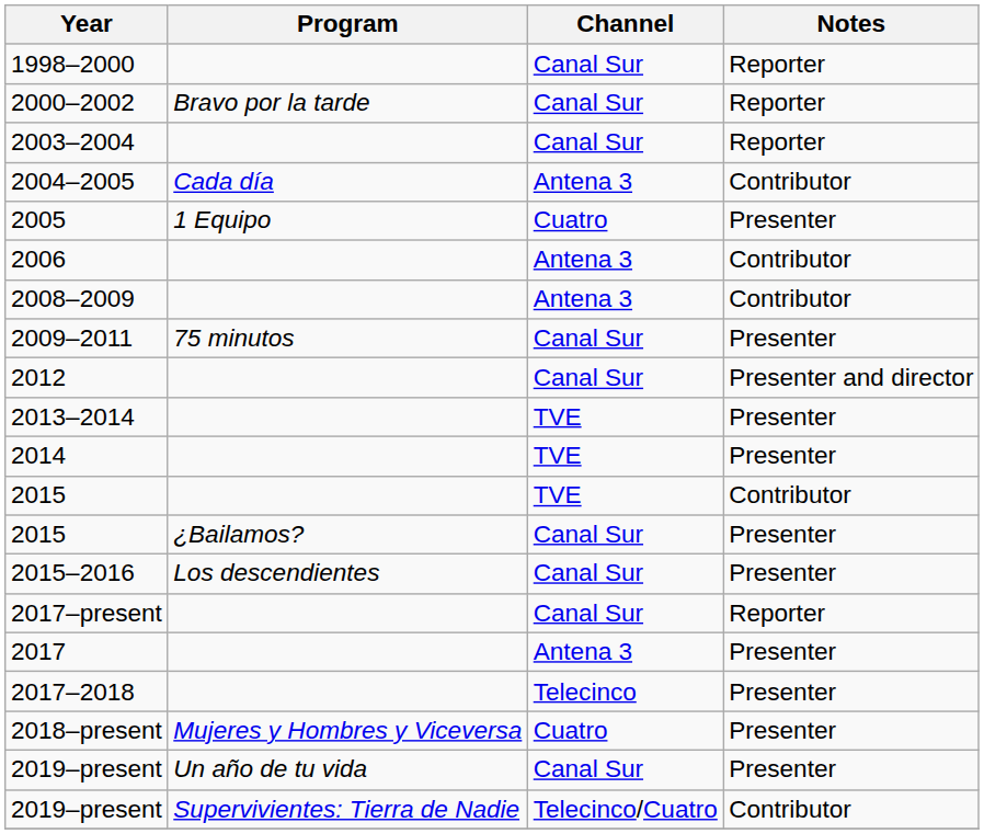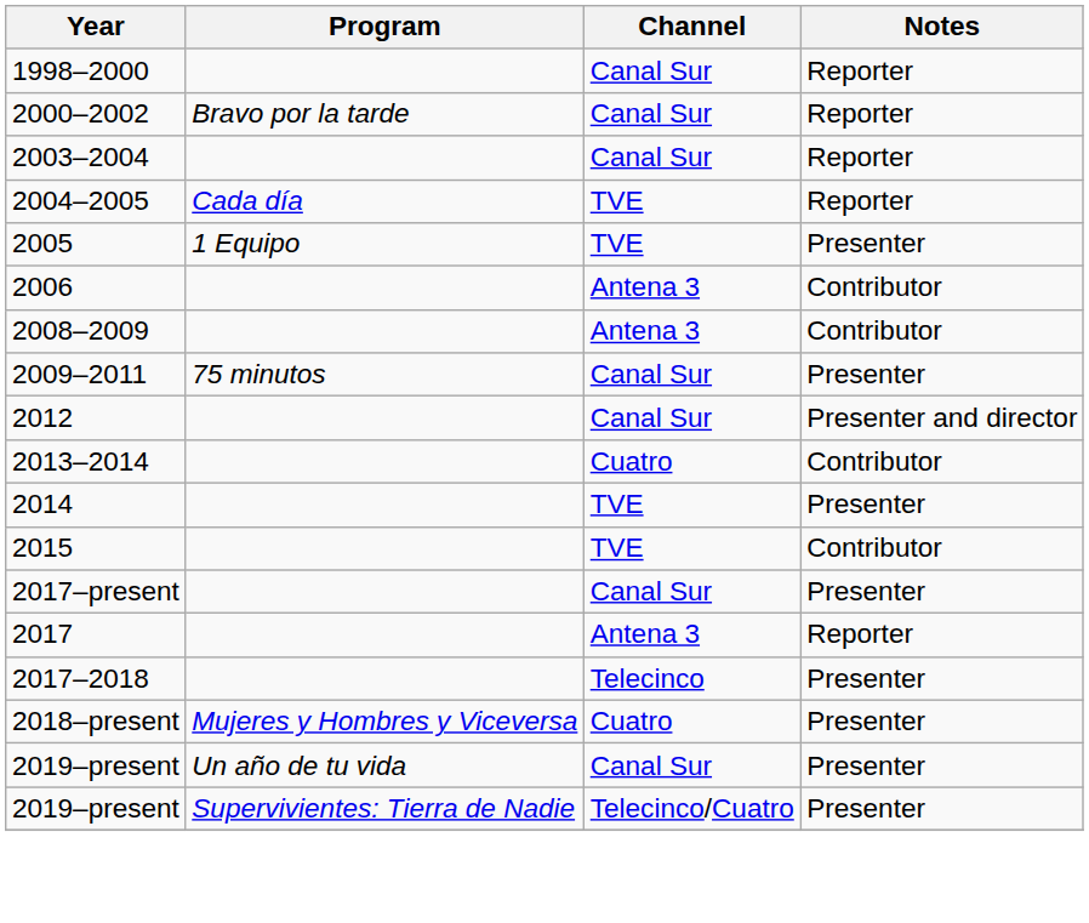 <table class="wikitable">
 <tr>
 <th>Year</th>
 <th>Program</th>
 <th>Channel</th>
 <th>Notes</th>
 </tr>
 <tr>
 <td>1998–2000</td>
 <td><em></em></td>
 <td><a href='#'>Canal Sur</a></td>
 <td>Reporter</td>
 </tr>
 <tr>
 <td>2000–2002</td>
 <td><em>Bravo por la tarde</em></td>
 <td><a href='#'>Canal Sur</a></td>
 <td>Reporter</td>
 </tr>
 <tr>
 <td>2003–2004</td>
 <td><em></em></td>
 <td><a href='#'>Canal Sur</a></td>
 <td>Reporter</td>
 </tr>
 <tr>
 <td>2004–2005</td>
 <td><em><a href='#'>Cada día</a></em></td>
-<td><a href='#'>Antena 3</a></td>
-<td>Contributor</td>
+<td><a href='#'>TVE</a></td>
+<td>Reporter</td>
 </tr>
 <tr>
 <td>2005</td>
 <td><em>1 Equipo</em></td>
-<td><a href='#'>Cuatro</a></td>
+<td><a href='#'>TVE</a></td>
 <td>Presenter</td>
 </tr>
 <tr>
 <td>2006</td>
 <td><em></em></td>
 <td><a href='#'>Antena 3</a></td>
 <td>Contributor</td>
 </tr>
 <tr>
 <td>2008–2009</td>
 <td><em></em></td>
 <td><a href='#'>Antena 3</a></td>
 <td>Contributor</td>
 </tr>
 <tr>
 <td>2009–2011</td>
 <td><em>75 minutos</em></td>
 <td><a href='#'>Canal Sur</a></td>
 <td>Presenter</td>
 </tr>
 <tr>
 <td>2012</td>
 <td><em></em></td>
 <td><a href='#'>Canal Sur</a></td>
 <td>Presenter and director</td>
 </tr>
 <tr>
 <td>2013–2014</td>
 <td><em></em></td>
-<td><a href='#'>TVE</a></td>
-<td>Presenter</td>
+<td><a href='#'>Cuatro</a></td>
+<td>Contributor</td>
 </tr>
 <tr>
 <td>2014</td>
 <td><em></em></td>
 <td><a href='#'>TVE</a></td>
 <td>Presenter</td>
 </tr>
 <tr>
 <td>2015</td>
 <td><em></em></td>
 <td><a href='#'>TVE</a></td>
 <td>Contributor</td>
 </tr>
 <tr>
-<td>2015</td>
-<td><em>¿Bailamos?</em></td>
-<td><a href='#'>Canal Sur</a></td>
-<td>Presenter</td>
-</tr>
-<tr>
-<td>2015–2016</td>
-<td><em>Los descendientes</em></td>
-<td><a href='#'>Canal Sur</a></td>
-<td>Presenter</td>
-</tr>
-<tr>
 <td>2017–present</td>
 <td><em></em></td>
 <td><a href='#'>Canal Sur</a></td>
-<td>Reporter</td>
+<td>Presenter</td>
 </tr>
 <tr>
 <td>2017</td>
 <td><em></em></td>
 <td><a href='#'>Antena 3</a></td>
-<td>Presenter</td>
+<td>Reporter</td>
 </tr>
 <tr>
 <td>2017–2018</td>
 <td><em></em></td>
 <td><a href='#'>Telecinco</a></td>
 <td>Presenter</td>
 </tr>
 <tr>
 <td>2018–present</td>
 <td><em><a href='#'>Mujeres y Hombres y Viceversa</a></em></td>
 <td><a href='#'>Cuatro</a></td>
 <td>Presenter</td>
 </tr>
 <tr>
 <td>2019–present</td>
 <td><em>Un año de tu vida</em></td>
 <td><a href='#'>Canal Sur</a></td>
 <td>Presenter</td>
 </tr>
 <tr>
 <td>2019–present</td>
 <td><em><a href='#'>Supervivientes: Tierra de Nadie</a></em></td>
 <td><a href='#'>Telecinco</a>/<a href='#'>Cuatro</a></td>
-<td>Contributor</td>
+<td>Presenter</td>
 </tr>
 <tr>
 </tr>
 </table>
